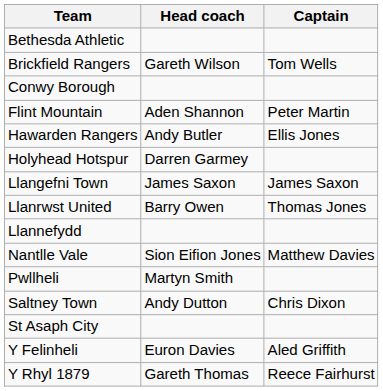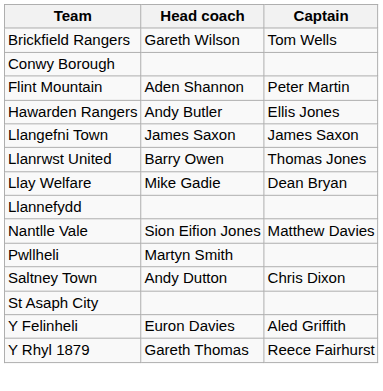 <table class="wikitable sortable" style="text-align:left; margin-top:0.2em">
 <tr>
 <th>Team</th>
 <th>Head coach</th>
 <th>Captain</th>
-</tr>
-<tr>
-<td>Bethesda Athletic</td>
-<td></td>
-<td></td>
 </tr>
 <tr>
 <td>Brickfield Rangers</td>
 <td> Gareth Wilson</td>
 <td> Tom Wells</td>
 </tr>
 <tr>
 <td>Conwy Borough</td>
 <td></td>
 <td></td>
 </tr>
 <tr>
 <td>Flint Mountain</td>
 <td> Aden Shannon</td>
 <td> Peter Martin</td>
 </tr>
 <tr>
 <td>Hawarden Rangers</td>
 <td> Andy Butler</td>
 <td> Ellis Jones</td>
 </tr>
 <tr>
-<td>Holyhead Hotspur</td>
-<td>Darren Garmey</td>
-<td></td>
-</tr>
-<tr>
 <td>Llangefni Town</td>
 <td> James Saxon</td>
 <td> James Saxon</td>
 </tr>
 <tr>
 <td>Llanrwst United</td>
 <td> Barry Owen</td>
 <td> Thomas Jones</td>
+</tr>
+<tr>
+<td>Llay Welfare</td>
+<td> Mike Gadie</td>
+<td> Dean Bryan</td>
 </tr>
 <tr>
 <td>Llannefydd</td>
 <td></td>
 <td></td>
 </tr>
 <tr>
 <td>Nantlle Vale</td>
 <td> Sion Eifion Jones</td>
 <td> Matthew Davies</td>
 </tr>
 <tr>
 <td>Pwllheli</td>
 <td>Martyn Smith</td>
 <td></td>
 </tr>
 <tr>
 <td>Saltney Town</td>
 <td> Andy Dutton</td>
 <td> Chris Dixon</td>
 </tr>
 <tr>
 <td>St Asaph City</td>
 <td></td>
 <td></td>
 </tr>
 <tr>
 <td>Y Felinheli</td>
 <td> Euron Davies</td>
 <td> Aled Griffith</td>
 </tr>
 <tr>
 <td>Y Rhyl 1879</td>
 <td> Gareth Thomas</td>
 <td> Reece Fairhurst</td>
 </tr>
 </table>
